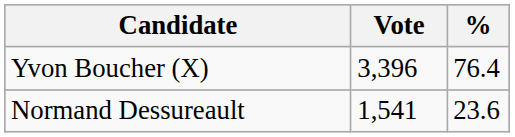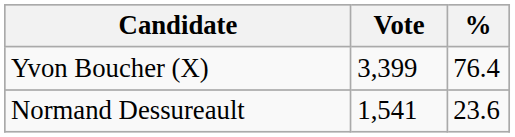 <table class="wikitable">
 <tr>
 <th bgcolor="#DDDDFF" width="200px">Candidate</th>
 <th bgcolor="#DDDDFF" width="50px">Vote</th>
 <th bgcolor="#DDDDFF" width="30px">%</th>
 </tr>
 <tr>
 <td>Yvon Boucher (X)</td>
-<td>3,396</td>
+<td>3,399</td>
 <td>76.4</td>
 </tr>
 <tr>
 <td>Normand Dessureault</td>
 <td>1,541</td>
 <td>23.6</td>
 </tr>
 </table>
